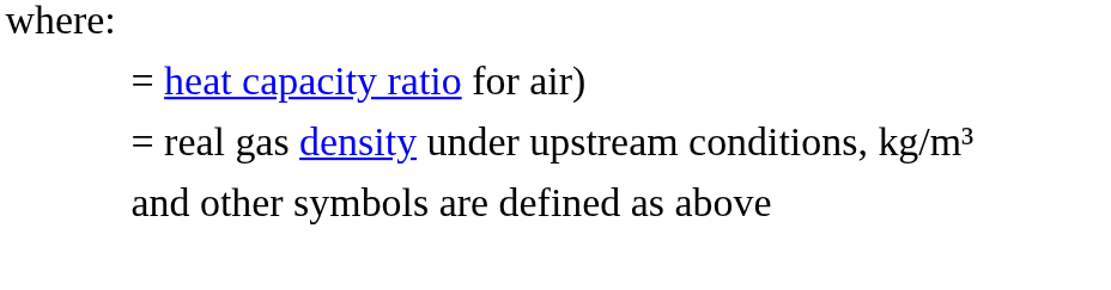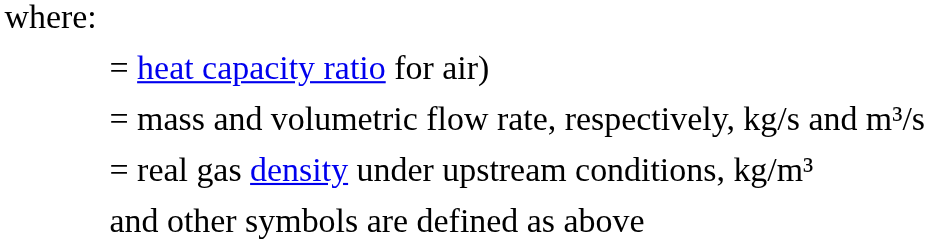 <table border="0" cellpadding="2">
 <tr>
 <td align=right>where:</td>
 <td> </td>
 </tr>
 <tr>
 <th align=right><em></em></th>
 <td align=left>= <a href='#'>heat capacity ratio</a> for air)</td>
 </tr>
 <tr>
 <th align=right><em></em></th>
+<td align=left>= mass and volumetric flow rate, respectively, kg/s and m³/s</td>
+</tr>
+<tr>
+<th align=right><em></em></th>
 <td align=left>= real gas <a href='#'>density</a> under upstream conditions, kg/m³</td>
 </tr>
 <tr>
 <td align=right> </td>
 <td align=left>and other symbols are defined as above</td>
 </tr>
 </table>
